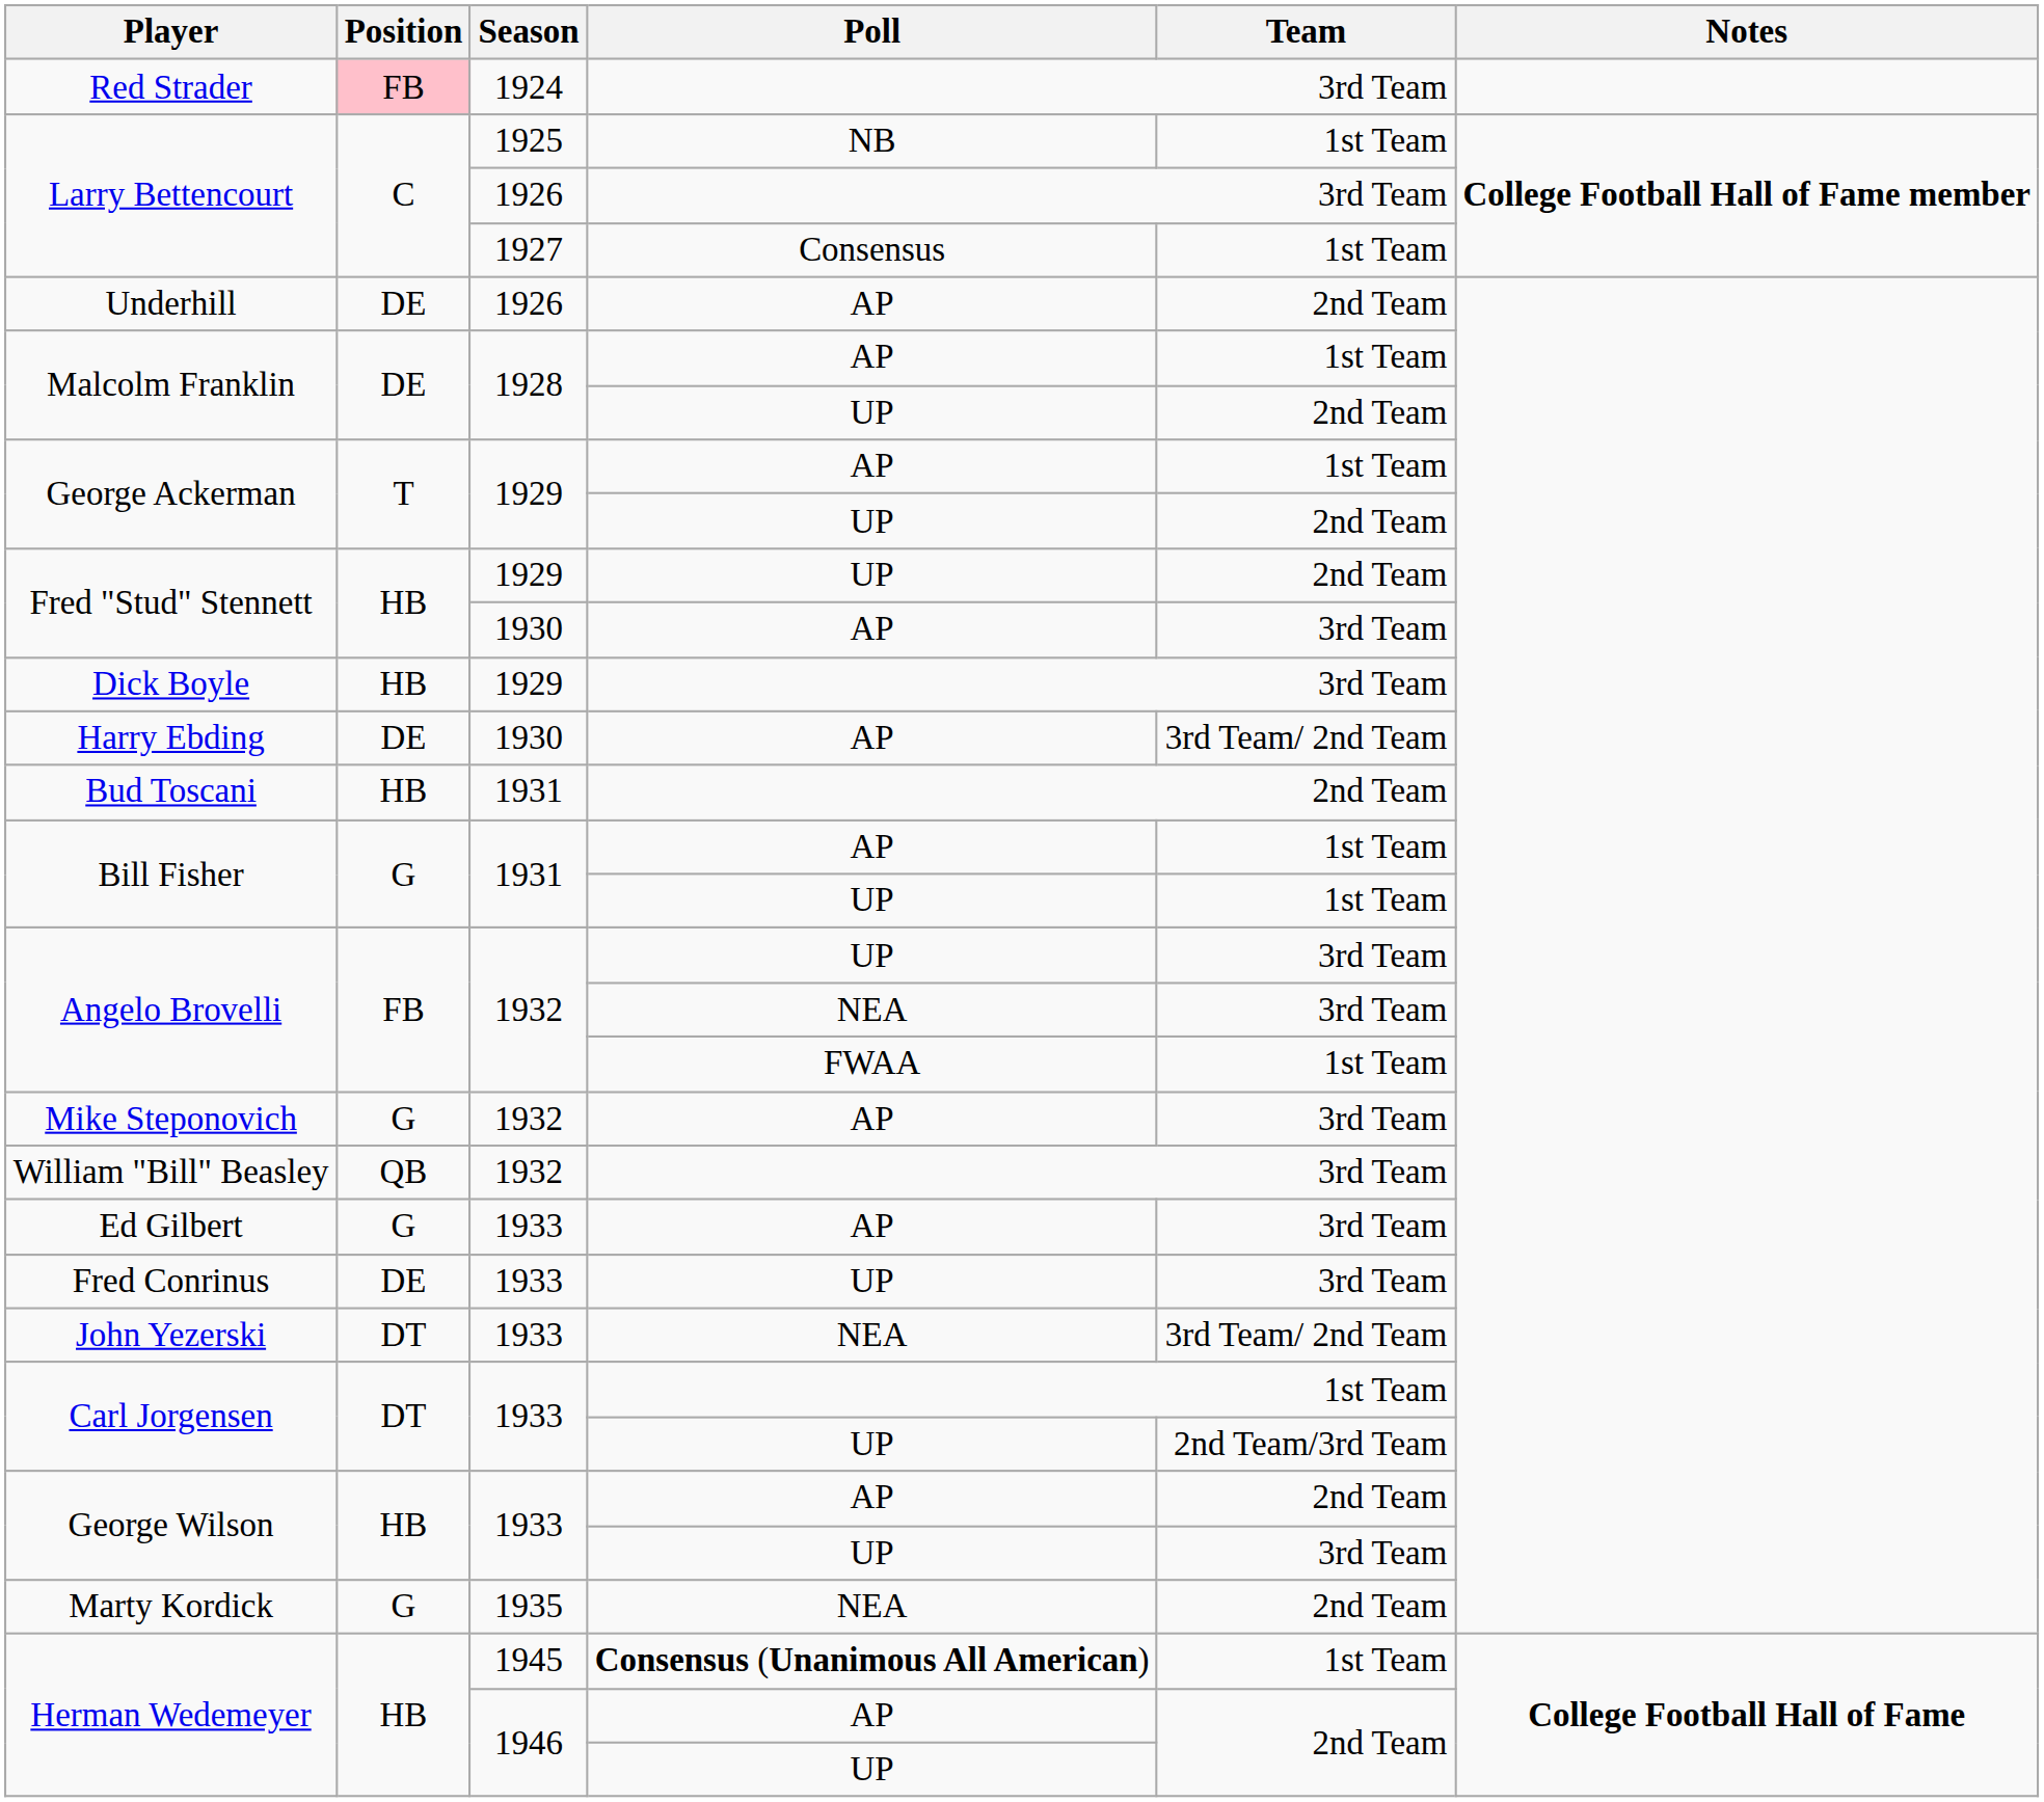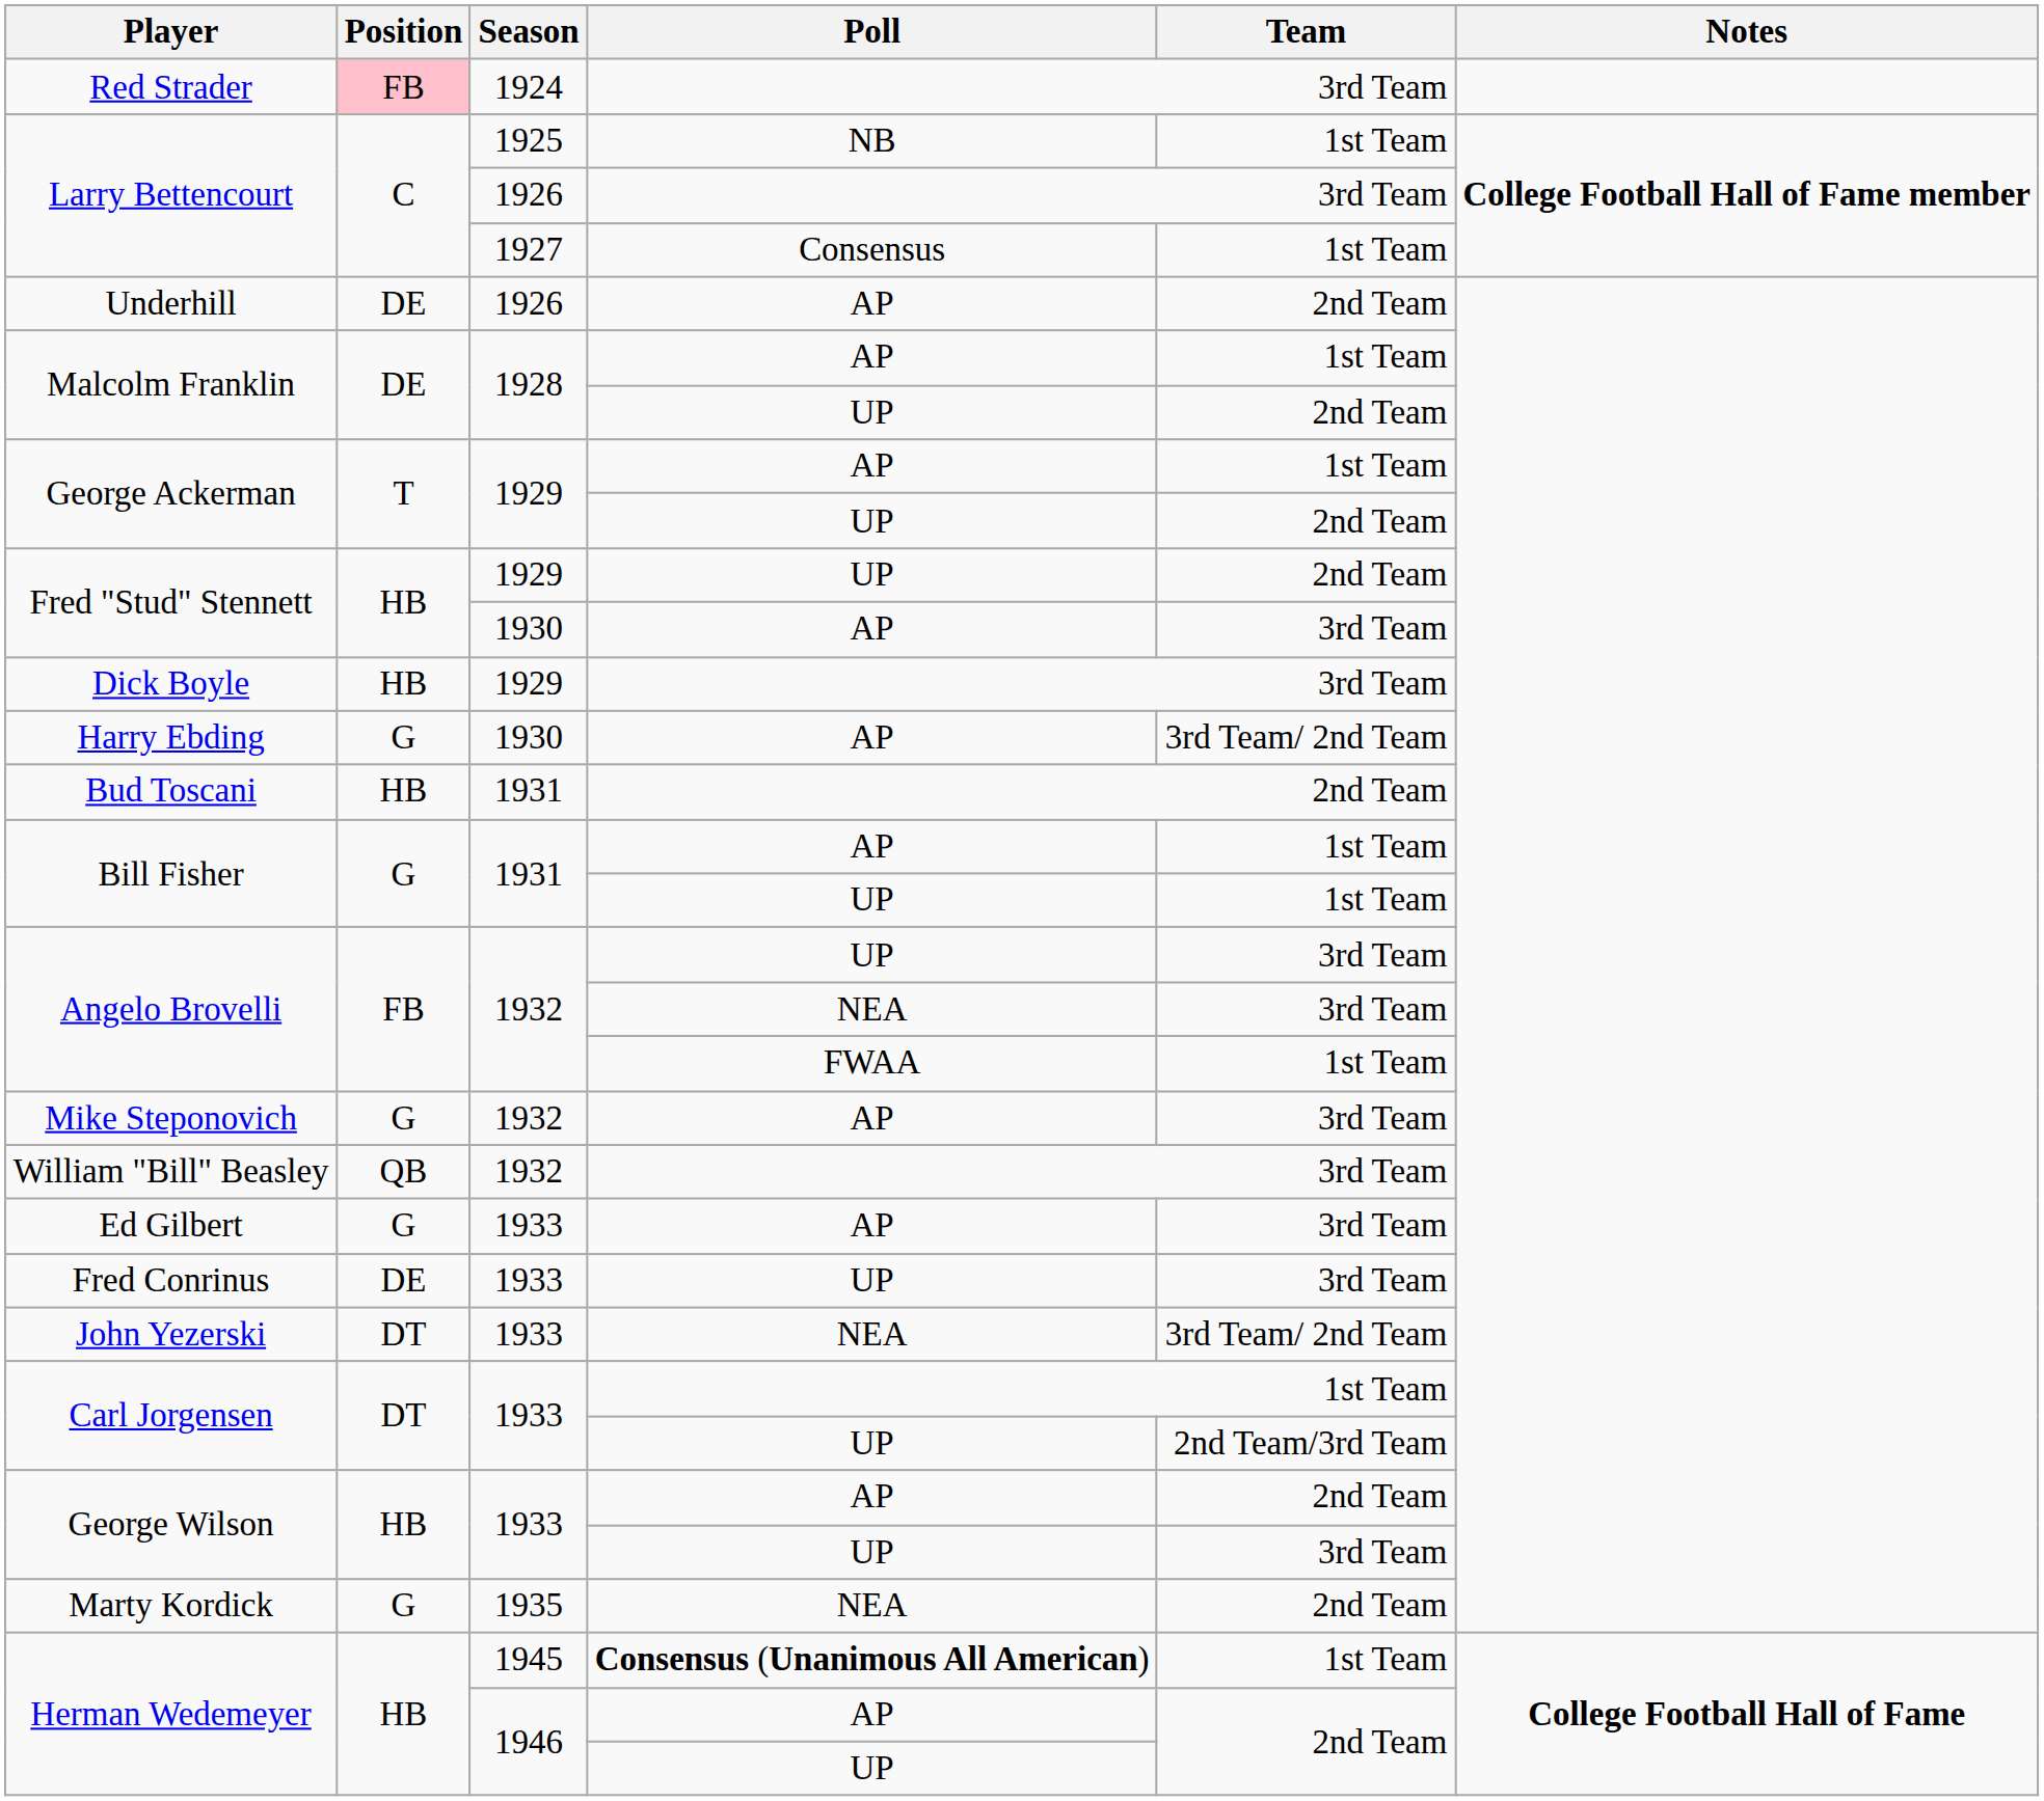 <table class="wikitable nowrap" style="text-align:center;">
 <tr>
 <th>Player</th>
 <th>Position</th>
 <th>Season</th>
 <th>Poll</th>
 <th>Team</th>
 <th>Notes</th>
 </tr>
 <tr>
 <td><a href='#'>Red Strader</a></td>
 <td style="background: pink;">FB</td>
 <td>1924</td>
 <td align="right" colspan="2">3rd Team</td>
 </tr>
 <tr>
 <td rowspan="3"><a href='#'>Larry Bettencourt</a></td>
 <td rowspan="3">C</td>
 <td>1925</td>
 <td>NB</td>
 <td align="right">1st Team</td>
 <td rowspan="3"><strong>College Football Hall of Fame member</strong></td>
 </tr>
 <tr>
 <td>1926</td>
 <td align="right" colspan="2">3rd Team</td>
 </tr>
 <tr>
 <td>1927</td>
 <td>Consensus</td>
 <td align="right">1st Team</td>
 </tr>
 <tr>
 <td>Underhill</td>
 <td>DE</td>
 <td>1926</td>
 <td>AP</td>
 <td align="right">2nd Team</td>
 </tr>
 <tr>
 <td rowspan="2">Malcolm Franklin</td>
 <td rowspan="2">DE</td>
 <td rowspan="2">1928</td>
 <td>AP</td>
 <td align="right">1st Team</td>
 </tr>
 <tr>
 <td>UP</td>
 <td align="right">2nd Team</td>
 </tr>
 <tr>
 <td rowspan="2">George Ackerman</td>
 <td rowspan="2">T</td>
 <td rowspan="2">1929</td>
 <td>AP</td>
 <td align="right">1st Team</td>
 </tr>
 <tr>
 <td>UP</td>
 <td align="right">2nd Team</td>
 </tr>
 <tr>
 <td rowspan="2">Fred "Stud" Stennett</td>
 <td rowspan="2">HB</td>
 <td>1929</td>
 <td>UP</td>
 <td align="right">2nd Team</td>
 </tr>
 <tr>
 <td>1930</td>
 <td>AP</td>
 <td align="right">3rd Team</td>
 </tr>
 <tr>
 <td><a href='#'>Dick Boyle</a></td>
 <td>HB</td>
 <td>1929</td>
 <td align="right" colspan="2">3rd Team</td>
 </tr>
 <tr>
 <td><a href='#'>Harry Ebding</a></td>
-<td>DE</td>
+<td>G</td>
 <td>1930</td>
 <td>AP</td>
 <td align="right">3rd Team/ 2nd Team</td>
 </tr>
 <tr>
 <td><a href='#'>Bud Toscani</a></td>
 <td>HB</td>
 <td>1931</td>
 <td align="right" colspan="2">2nd Team</td>
 </tr>
 <tr>
 <td rowspan="2">Bill Fisher</td>
 <td rowspan="2">G</td>
 <td rowspan="2">1931</td>
 <td>AP</td>
 <td align="right">1st Team</td>
 </tr>
 <tr>
 <td>UP</td>
 <td align="right">1st Team</td>
 </tr>
 <tr>
 <td rowspan="3"><a href='#'>Angelo Brovelli</a></td>
 <td rowspan="3">FB</td>
 <td rowspan="3">1932</td>
 <td>UP</td>
 <td align="right">3rd Team</td>
 </tr>
 <tr>
 <td>NEA</td>
 <td align="right">3rd Team</td>
 </tr>
 <tr>
 <td>FWAA</td>
 <td align="right">1st Team</td>
 </tr>
 <tr>
 <td><a href='#'>Mike Steponovich</a></td>
 <td>G</td>
 <td>1932</td>
 <td>AP</td>
 <td align="right">3rd Team</td>
 </tr>
 <tr>
 <td>William "Bill" Beasley</td>
 <td>QB</td>
 <td>1932</td>
 <td align="right" colspan="2">3rd Team</td>
 </tr>
 <tr>
 <td>Ed Gilbert</td>
 <td>G</td>
 <td>1933</td>
 <td>AP</td>
 <td align="right">3rd Team</td>
 </tr>
 <tr>
 <td>Fred Conrinus</td>
 <td>DE</td>
 <td>1933</td>
 <td>UP</td>
 <td align="right">3rd Team</td>
 </tr>
 <tr>
 <td><a href='#'>John Yezerski</a></td>
 <td>DT</td>
 <td>1933</td>
 <td>NEA</td>
 <td align="right">3rd Team/ 2nd Team</td>
 </tr>
 <tr>
 <td rowspan="2"><a href='#'>Carl Jorgensen</a></td>
 <td rowspan="2">DT</td>
 <td rowspan="2">1933</td>
 <td align="right" colspan="2">1st Team</td>
 </tr>
 <tr>
 <td>UP</td>
 <td align="right">2nd Team/3rd Team</td>
 </tr>
 <tr>
 <td rowspan="2">George Wilson</td>
 <td rowspan="2">HB</td>
 <td rowspan="2">1933</td>
 <td>AP</td>
 <td align="right">2nd Team</td>
 </tr>
 <tr>
 <td>UP</td>
 <td align="right">3rd Team</td>
 </tr>
 <tr>
 <td>Marty Kordick</td>
 <td>G</td>
 <td>1935</td>
 <td>NEA</td>
 <td align="right">2nd Team</td>
 </tr>
 <tr>
 <td rowspan="3"><a href='#'>Herman Wedemeyer</a></td>
 <td rowspan="3">HB</td>
 <td>1945</td>
 <td><strong>Consensus</strong> (<strong>Unanimous All American</strong>)</td>
 <td align="right">1st Team</td>
 <td rowspan="3"><strong>College Football Hall of Fame</strong></td>
 </tr>
 <tr>
 <td rowspan="2">1946</td>
 <td>AP</td>
 <td rowspan="2" align="right">2nd Team</td>
 </tr>
 <tr>
 <td>UP</td>
 </tr>
 </table>
